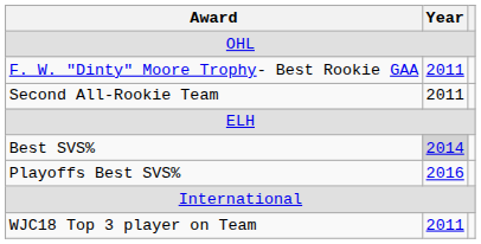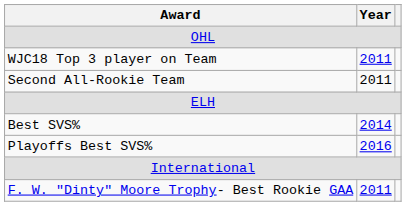 <table class="wikitable">
 <tr>
 <th>Award</th>
 <th>Year</th>
 <th></th>
 </tr>
 <tr ALIGN="center" bgcolor="#e0e0e0">
 <td colspan="3"><a href='#'>OHL</a></td>
 </tr>
 <tr>
-<td><a href='#'>F. W. "Dinty" Moore Trophy</a>- Best Rookie <a href='#'>GAA</a></td>
+<td>WJC18 Top 3 player on Team</td>
 <td><a href='#'>2011</a></td>
 <td></td>
 </tr>
 <tr>
 <td>Second All-Rookie Team</td>
 <td>2011</td>
 <td></td>
 </tr>
 <tr ALIGN="center" bgcolor="#e0e0e0">
 <td colspan="3"><a href='#'>ELH</a></td>
 </tr>
 <tr>
 <td>Best SVS%</td>
-<td style="background: lightgrey;"><a href='#'>2014</a></td>
+<td><a href='#'>2014</a></td>
 <td></td>
 </tr>
 <tr>
 <td>Playoffs Best SVS%</td>
 <td><a href='#'>2016</a></td>
 <td></td>
 </tr>
 <tr ALIGN="center" bgcolor="#e0e0e0">
 <td colspan="3"><a href='#'>International</a></td>
 </tr>
 <tr>
-<td>WJC18 Top 3 player on Team</td>
+<td><a href='#'>F. W. "Dinty" Moore Trophy</a>- Best Rookie <a href='#'>GAA</a></td>
 <td><a href='#'>2011</a></td>
 <td></td>
 </tr>
 </table>
